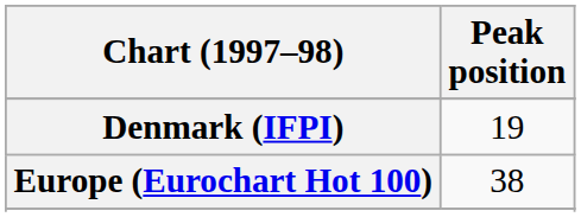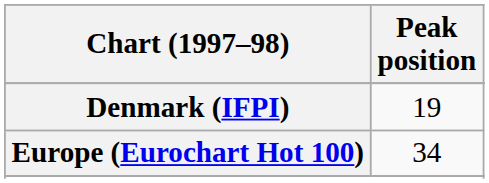 <table class="wikitable sortable plainrowheaders" style="text-align:center">
 <tr>
 <th scope="col">Chart (1997–98)</th>
 <th scope="col">Peak<br>position</th>
 </tr>
 <tr>
 </tr>
 <tr>
 </tr>
 <tr>
 <th scope="row">Denmark (<a href='#'>IFPI</a>)</th>
 <td>19</td>
 </tr>
 <tr>
 <th scope="row">Europe (<a href='#'>Eurochart Hot 100</a>)</th>
-<td>38</td>
+<td>34</td>
 </tr>
 <tr>
 </tr>
 <tr>
 </tr>
 <tr>
 </tr>
 <tr>
 </tr>
 <tr>
 </tr>
 <tr>
 </tr>
 <tr>
 </tr>
 <tr>
 </tr>
 <tr>
 </tr>
 <tr>
 </tr>
 <tr>
 </tr>
 </table>
